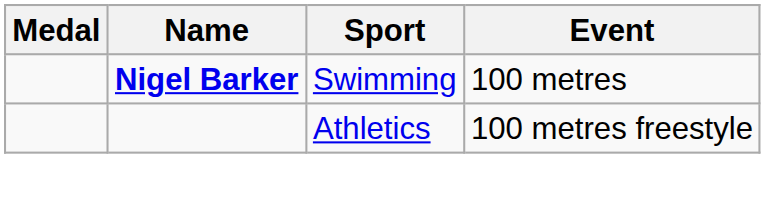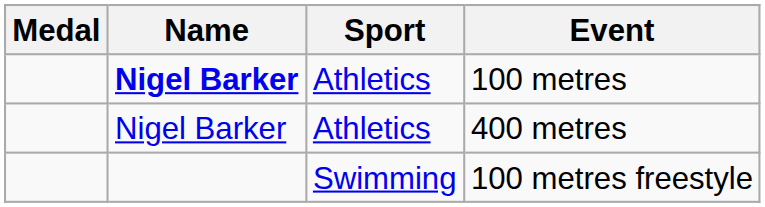 <table class="wikitable sortable" style="font-size:95%">
 <tr>
 <th>Medal</th>
 <th>Name</th>
 <th>Sport</th>
 <th>Event</th>
 </tr>
 <tr>
 <td></td>
 <td><strong><a href='#'>Nigel Barker</a></strong></td>
-<td><a href='#'>Swimming</a></td>
+<td><a href='#'>Athletics</a></td>
 <td>100 metres</td>
 </tr>
 <tr>
 <td></td>
+<td><a href='#'>Nigel Barker</a></td>
+<td><a href='#'>Athletics</a></td>
+<td>400 metres</td>
+</tr>
+<tr>
 <td></td>
-<td><a href='#'>Athletics</a></td>
+<td></td>
+<td><a href='#'>Swimming</a></td>
 <td>100 metres freestyle</td>
 </tr>
 </table>
